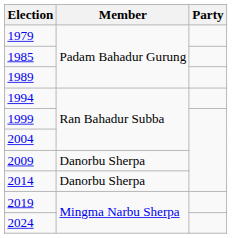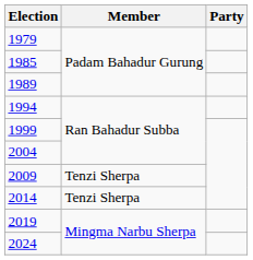 <table class="wikitable sortable">
 <tr>
 <th>Election</th>
 <th>Member</th>
 <th colspan=2>Party</th>
 </tr>
 <tr>
 <td><a href='#'>1979</a></td>
 <td rowspan=3>Padam Bahadur Gurung</td>
 <td></td>
 </tr>
 <tr>
 <td><a href='#'>1985</a></td>
 <td></td>
 </tr>
 <tr>
 <td><a href='#'>1989</a></td>
 </tr>
 <tr>
 <td><a href='#'>1994</a></td>
 <td rowspan=3>Ran Bahadur Subba</td>
 <td></td>
 </tr>
 <tr>
 <td><a href='#'>1999</a></td>
 </tr>
 <tr>
 <td><a href='#'>2004</a></td>
 </tr>
 <tr>
 <td><a href='#'>2009</a></td>
-<td>Danorbu Sherpa</td>
+<td>Tenzi Sherpa</td>
 </tr>
 <tr>
 <td><a href='#'>2014</a></td>
-<td>Danorbu Sherpa</td>
+<td>Tenzi Sherpa</td>
 </tr>
 <tr>
 <td><a href='#'>2019</a></td>
 <td rowspan=2><a href='#'>Mingma Narbu Sherpa</a></td>
 <td></td>
 </tr>
 <tr>
 <td><a href='#'>2024</a></td>
 </tr>
 </table>
